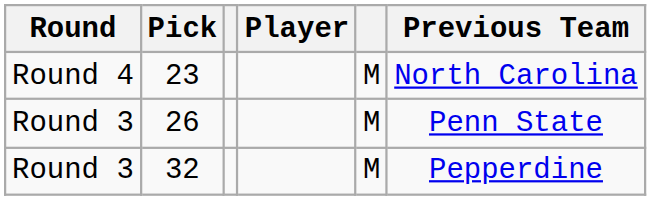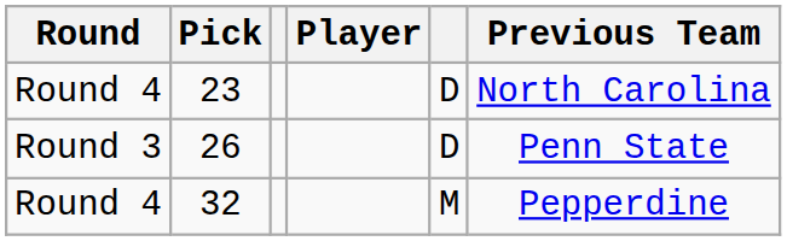 <table class="wikitable sortable" style="text-align: center;">
 <tr>
 <th>Round</th>
 <th>Pick</th>
 <th></th>
 <th>Player</th>
 <th></th>
 <th>Previous Team</th>
 </tr>
 <tr>
 <td>Round 4</td>
 <td>23</td>
 <td></td>
 <td></td>
-<td>M</td>
+<td>D</td>
 <td><a href='#'>North Carolina</a></td>
 </tr>
 <tr>
 <td>Round 3</td>
 <td>26</td>
 <td></td>
 <td></td>
-<td>M</td>
+<td>D</td>
 <td><a href='#'>Penn State</a></td>
 </tr>
 <tr>
-<td>Round 3</td>
+<td>Round 4</td>
 <td>32</td>
 <td></td>
 <td></td>
 <td>M</td>
 <td><a href='#'>Pepperdine</a></td>
 </tr>
 </table>
